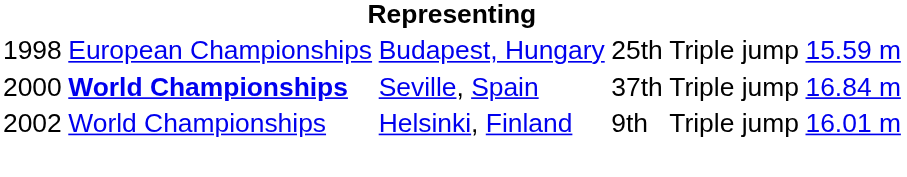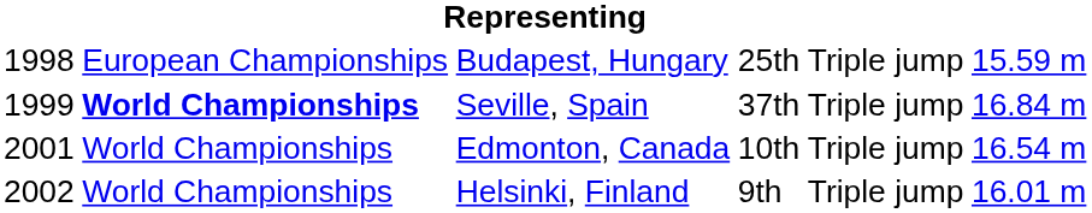 <table>
 <tr>
 <th colspan="6">Representing </th>
 </tr>
 <tr>
 <td>1998</td>
 <td><a href='#'>European Championships</a></td>
 <td><a href='#'>Budapest, Hungary</a></td>
 <td>25th</td>
 <td>Triple jump</td>
 <td><a href='#'>15.59 m</a></td>
 </tr>
 <tr>
-<td>2000</td>
+<td>1999</td>
 <td><strong><a href='#'>World Championships</a></strong></td>
 <td><a href='#'>Seville</a>, <a href='#'>Spain</a></td>
 <td>37th</td>
 <td>Triple jump</td>
 <td><a href='#'>16.84 m</a></td>
+</tr>
+<tr>
+<td>2001</td>
+<td><a href='#'>World Championships</a></td>
+<td><a href='#'>Edmonton</a>, <a href='#'>Canada</a></td>
+<td>10th</td>
+<td>Triple jump</td>
+<td><a href='#'>16.54 m</a></td>
 </tr>
 <tr>
 <td>2002</td>
 <td><a href='#'>World Championships</a></td>
 <td><a href='#'>Helsinki</a>, <a href='#'>Finland</a></td>
 <td>9th</td>
 <td>Triple jump</td>
 <td><a href='#'>16.01 m</a></td>
 </tr>
 </table>
